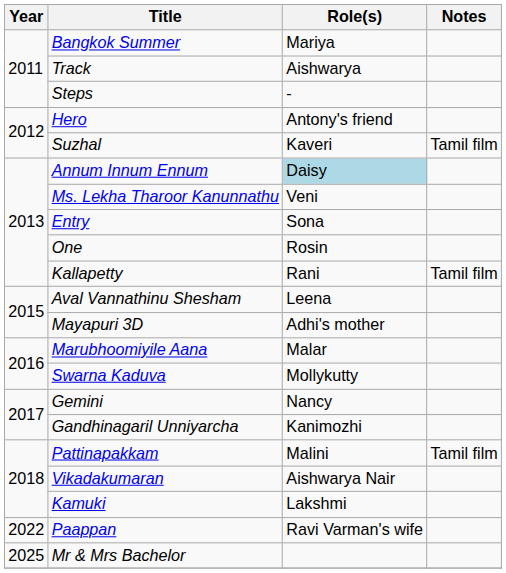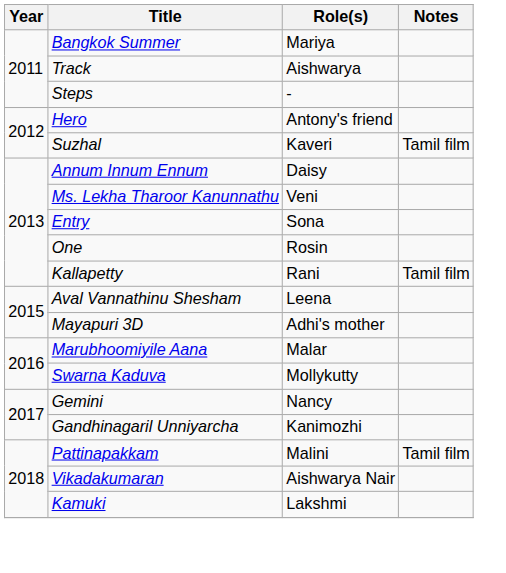 <table class="wikitable sortable">
 <tr>
 <th>Year</th>
 <th>Title</th>
 <th>Role(s)</th>
 <th class="unsortable">Notes</th>
 </tr>
 <tr>
 <td rowspan=3>2011</td>
 <td><em><a href='#'>Bangkok Summer</a></em></td>
 <td>Mariya</td>
 <td></td>
 </tr>
 <tr>
 <td><em>Track</em></td>
 <td>Aishwarya</td>
 <td></td>
 </tr>
 <tr>
 <td><em>Steps</em></td>
 <td>-</td>
 <td></td>
 </tr>
 <tr>
 <td rowspan=2>2012</td>
 <td><em><a href='#'>Hero</a></em></td>
 <td>Antony's friend</td>
 <td></td>
 </tr>
 <tr>
 <td><em>Suzhal</em></td>
 <td>Kaveri</td>
 <td>Tamil film</td>
 </tr>
 <tr>
 <td rowspan=5>2013</td>
 <td><em><a href='#'>Annum Innum Ennum</a></em></td>
-<td style="background: lightblue;">Daisy</td>
+<td>Daisy</td>
 <td></td>
 </tr>
 <tr>
 <td><em><a href='#'>Ms. Lekha Tharoor Kanunnathu</a></em></td>
 <td>Veni</td>
 <td></td>
 </tr>
 <tr>
 <td><em><a href='#'>Entry</a></em></td>
 <td>Sona</td>
 <td></td>
 </tr>
 <tr>
 <td><em>One</em></td>
 <td>Rosin</td>
 <td></td>
 </tr>
 <tr>
 <td><em>Kallapetty</em></td>
 <td>Rani</td>
 <td>Tamil film</td>
 </tr>
 <tr>
 <td rowspan=2>2015</td>
 <td><em>Aval Vannathinu Shesham</em></td>
 <td>Leena</td>
 <td></td>
 </tr>
 <tr>
 <td><em>Mayapuri 3D</em></td>
 <td>Adhi's mother</td>
 <td></td>
 </tr>
 <tr>
 <td rowspan=2>2016</td>
 <td><em><a href='#'>Marubhoomiyile Aana</a></em></td>
 <td>Malar</td>
 <td></td>
 </tr>
 <tr>
 <td><em><a href='#'>Swarna Kaduva</a></em></td>
 <td>Mollykutty</td>
 <td></td>
 </tr>
 <tr>
 <td rowspan=2>2017</td>
 <td><em>Gemini</em></td>
 <td>Nancy</td>
 <td></td>
 </tr>
 <tr>
 <td><em>Gandhinagaril Unniyarcha</em></td>
 <td>Kanimozhi</td>
 <td></td>
 </tr>
 <tr>
 <td rowspan=3>2018</td>
 <td><em><a href='#'>Pattinapakkam</a></em></td>
 <td>Malini</td>
 <td>Tamil film</td>
 </tr>
 <tr>
 <td><em><a href='#'>Vikadakumaran</a></em></td>
 <td>Aishwarya Nair</td>
 <td></td>
 </tr>
 <tr>
 <td><em><a href='#'>Kamuki</a></em></td>
 <td>Lakshmi</td>
 <td></td>
 </tr>
 <tr>
-<td>2022</td>
-<td><em><a href='#'>Paappan</a></em></td>
-<td>Ravi Varman's wife</td>
-<td></td>
-</tr>
-<tr>
-<td>2025</td>
-<td><em>Mr & Mrs Bachelor</em></td>
-<td></td>
-<td></td>
-</tr>
-<tr>
 </tr>
 </table>
